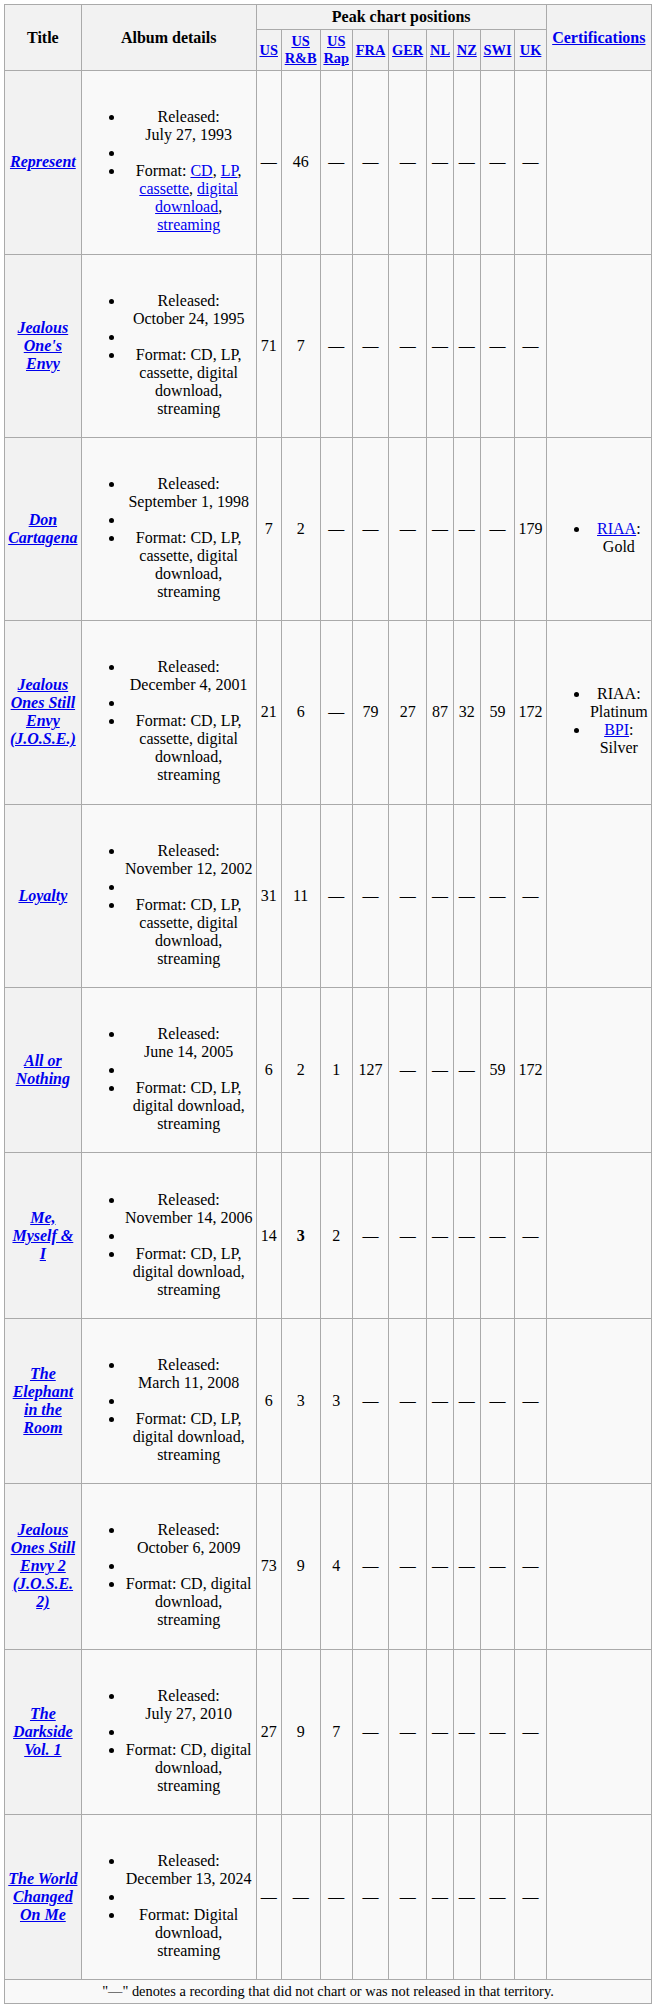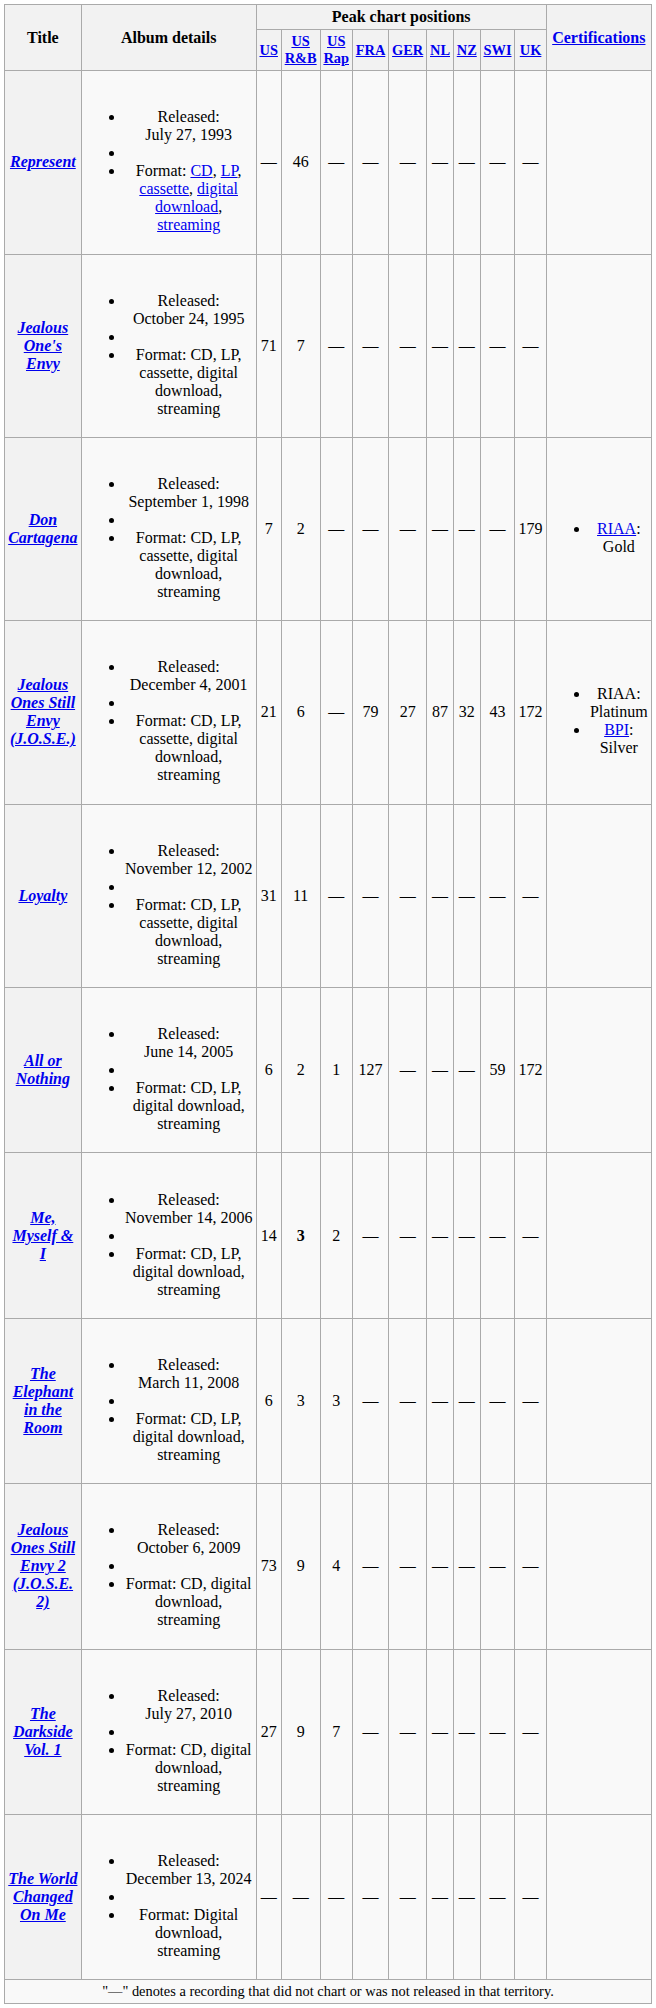 <table class="wikitable plainrowheaders" style="text-align:center;">
 <tr>
 <th scope="col" rowspan="2" style="width:16em;">Title</th>
 <th scope="col" rowspan="2" style="width:27em;">Album details</th>
 <th scope="col" colspan="9">Peak chart positions</th>
 <th scope="col" rowspan="2" style="width:12em;"><a href='#'>Certifications</a></th>
 </tr>
 <tr>
 <th scope="col" style="width:3em; font-size:90%"><a href='#'>US</a><br></th>
 <th scope="col" style="width:3em; font-size:90%"><a href='#'>US R&B</a></th>
 <th scope="col" style="width:3em; font-size:90%"><a href='#'>US Rap</a><br></th>
 <th scope="col" style="width:3em; font-size:90%"><a href='#'>FRA</a><br></th>
 <th scope="col" style="width:3em; font-size:90%"><a href='#'>GER</a><br></th>
 <th scope="col" style="width:3em; font-size:90%"><a href='#'>NL</a><br></th>
 <th scope="col" style="width:3em; font-size:90%"><a href='#'>NZ</a><br></th>
 <th style="width:3em;font-size:90%;"><a href='#'>SWI</a><br></th>
 <th scope="col" style="width:3em; font-size:90%"><a href='#'>UK</a><br></th>
 </tr>
 <tr>
 <th scope="row"><em><a href='#'>Represent</a></em><br></th>
 <td><br><ul><li>Released: July 27, 1993</li><li></li><li>Format: <a href='#'>CD</a>, <a href='#'>LP</a>, <a href='#'>cassette</a>, <a href='#'>digital download</a>, <a href='#'>streaming</a></li></ul></td>
 <td>—</td>
 <td>46</td>
 <td>—</td>
 <td>—</td>
 <td>—</td>
 <td>—</td>
 <td>—</td>
 <td>—</td>
 <td>—</td>
 <td></td>
 </tr>
 <tr>
 <th scope="row"><em><a href='#'>Jealous One's Envy</a></em></th>
 <td><br><ul><li>Released: October 24, 1995</li><li></li><li>Format: CD, LP, cassette, digital download, streaming</li></ul></td>
 <td>71</td>
 <td>7</td>
 <td>—</td>
 <td>—</td>
 <td>—</td>
 <td>—</td>
 <td>—</td>
 <td>—</td>
 <td>—</td>
 <td></td>
 </tr>
 <tr>
 <th scope="row"><em><a href='#'>Don Cartagena</a></em></th>
 <td><br><ul><li>Released: September 1, 1998</li><li></li><li>Format: CD, LP, cassette, digital download, streaming</li></ul></td>
 <td>7</td>
 <td>2</td>
 <td>—</td>
 <td>—</td>
 <td>—</td>
 <td>—</td>
 <td>—</td>
 <td>—</td>
 <td>179</td>
 <td><br><ul><li><a href='#'>RIAA</a>: Gold</li></ul></td>
 </tr>
 <tr>
 <th scope="row"><em><a href='#'>Jealous Ones Still Envy (J.O.S.E.)</a></em></th>
 <td><br><ul><li>Released: December 4, 2001</li><li></li><li>Format: CD, LP, cassette, digital download, streaming</li></ul></td>
 <td>21</td>
 <td>6</td>
 <td>—</td>
 <td>79</td>
 <td>27</td>
 <td>87</td>
 <td>32</td>
-<td>59</td>
+<td>43</td>
 <td>172</td>
 <td><br><ul><li>RIAA: Platinum</li><li><a href='#'>BPI</a>: Silver</li></ul></td>
 </tr>
 <tr>
 <th scope="row"><em><a href='#'>Loyalty</a></em></th>
 <td><br><ul><li>Released: November 12, 2002</li><li></li><li>Format: CD, LP, cassette, digital download, streaming</li></ul></td>
 <td>31</td>
 <td>11</td>
 <td>—</td>
 <td>—</td>
 <td>—</td>
 <td>—</td>
 <td>—</td>
 <td>—</td>
 <td>—</td>
 <td></td>
 </tr>
 <tr>
 <th scope="row"><em><a href='#'>All or Nothing</a></em></th>
 <td><br><ul><li>Released: June 14, 2005</li><li></li><li>Format: CD, LP, digital download, streaming</li></ul></td>
 <td>6</td>
 <td>2</td>
 <td>1</td>
 <td>127</td>
 <td>—</td>
 <td>—</td>
 <td>—</td>
 <td>59</td>
 <td>172</td>
 <td></td>
 </tr>
 <tr>
 <th scope="row"><em><a href='#'>Me, Myself & I</a></em></th>
 <td><br><ul><li>Released: November 14, 2006</li><li></li><li>Format: CD, LP, digital download, streaming</li></ul></td>
 <td>14</td>
 <td><strong>3</strong></td>
 <td>2</td>
 <td>—</td>
 <td>—</td>
 <td>—</td>
 <td>—</td>
 <td>—</td>
 <td>—</td>
 <td></td>
 </tr>
 <tr>
 <th scope="row"><em><a href='#'>The Elephant in the Room</a></em></th>
 <td><br><ul><li>Released: March 11, 2008</li><li></li><li>Format: CD, LP, digital download, streaming</li></ul></td>
 <td>6</td>
 <td>3</td>
 <td>3</td>
 <td>—</td>
 <td>—</td>
 <td>—</td>
 <td>—</td>
 <td>—</td>
 <td>—</td>
 <td></td>
 </tr>
 <tr>
 <th scope="row"><em><a href='#'>Jealous Ones Still Envy 2 (J.O.S.E. 2)</a></em></th>
 <td><br><ul><li>Released: October 6, 2009</li><li></li><li>Format: CD, digital download, streaming</li></ul></td>
 <td>73</td>
 <td>9</td>
 <td>4</td>
 <td>—</td>
 <td>—</td>
 <td>—</td>
 <td>—</td>
 <td>—</td>
 <td>—</td>
 <td></td>
 </tr>
 <tr>
 <th scope="row"><em><a href='#'>The Darkside Vol. 1</a></em></th>
 <td><br><ul><li>Released: July 27, 2010</li><li></li><li>Format: CD, digital download, streaming</li></ul></td>
 <td>27</td>
 <td>9</td>
 <td>7</td>
 <td>—</td>
 <td>—</td>
 <td>—</td>
 <td>—</td>
 <td>—</td>
 <td>—</td>
 <td></td>
 </tr>
 <tr>
 <th scope="row"><em><a href='#'>The World Changed On Me</a></em></th>
 <td><br><ul><li>Released: December 13, 2024</li><li></li><li>Format: Digital download, streaming</li></ul></td>
 <td>—</td>
 <td>—</td>
 <td>—</td>
 <td>—</td>
 <td>—</td>
 <td>—</td>
 <td>—</td>
 <td>—</td>
 <td>—</td>
 <td></td>
 </tr>
 <tr>
 <td colspan="14" style="font-size:90%">"—" denotes a recording that did not chart or was not released in that territory.</td>
 </tr>
 </table>
